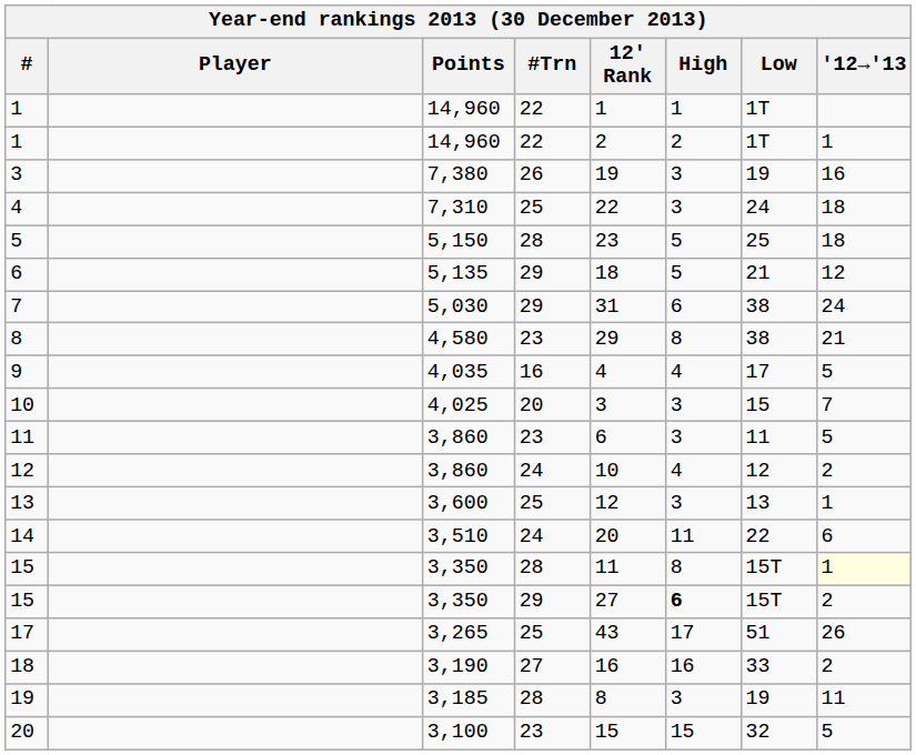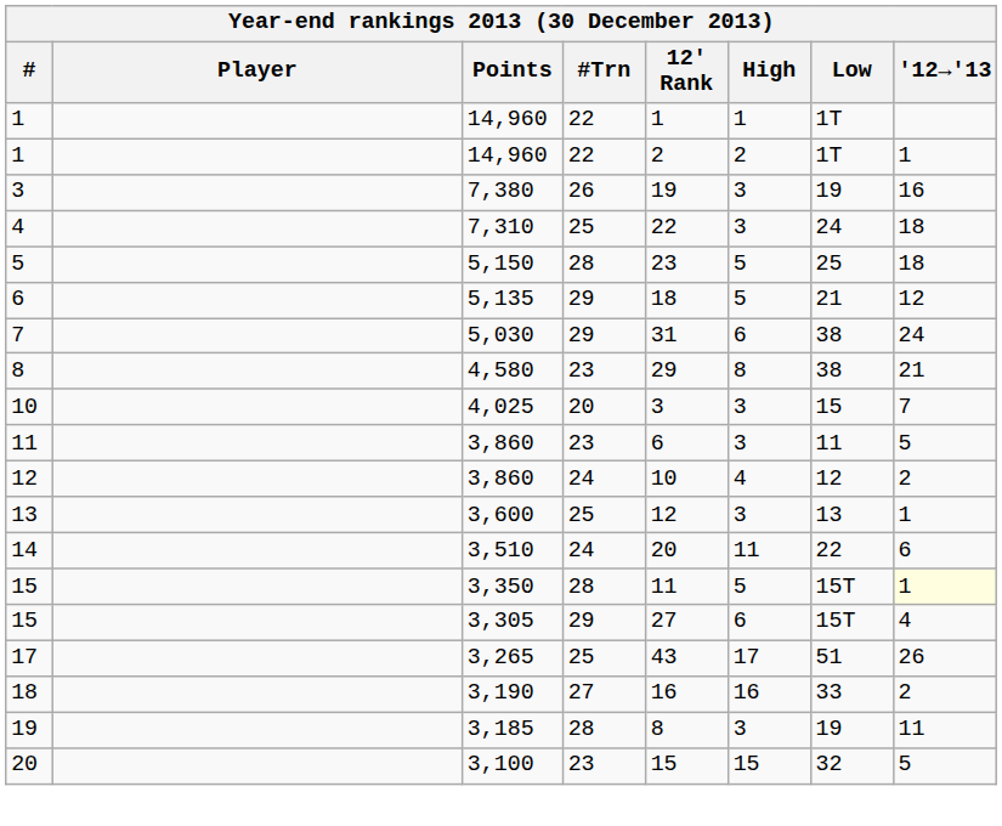 <table class="wikitable" style="font-size:95%">
 <tr>
 <th colspan=8>Year-end rankings 2013 (30 December 2013)</th>
 </tr>
 <tr>
 <th width=20>#</th>
 <th width=222>Player</th>
 <th width=50>Points</th>
 <th width=40>#Trn</th>
 <th width=40>12' Rank</th>
 <th width=40>High</th>
 <th width=40>Low</th>
 <th width=50>'12→'13</th>
 </tr>
 <tr>
 <td>1</td>
 <td align=left></td>
 <td>14,960</td>
 <td>22</td>
 <td>1</td>
 <td>1</td>
 <td>1T</td>
 <td></td>
 </tr>
 <tr>
 <td>1</td>
 <td align=left></td>
 <td>14,960</td>
 <td>22</td>
 <td>2</td>
 <td>2</td>
 <td>1T</td>
 <td> 1</td>
 </tr>
 <tr>
 <td>3</td>
 <td align=left></td>
 <td>7,380</td>
 <td>26</td>
 <td>19</td>
 <td>3</td>
 <td>19</td>
 <td> 16</td>
 </tr>
 <tr>
 <td>4</td>
 <td align=left></td>
 <td>7,310</td>
 <td>25</td>
 <td>22</td>
 <td>3</td>
 <td>24</td>
 <td> 18</td>
 </tr>
 <tr>
 <td>5</td>
 <td align=left></td>
 <td>5,150</td>
 <td>28</td>
 <td>23</td>
 <td>5</td>
 <td>25</td>
 <td> 18</td>
 </tr>
 <tr>
 <td>6</td>
 <td align=left></td>
 <td>5,135</td>
 <td>29</td>
 <td>18</td>
 <td>5</td>
 <td>21</td>
 <td> 12</td>
 </tr>
 <tr>
 <td>7</td>
 <td align=left></td>
 <td>5,030</td>
 <td>29</td>
 <td>31</td>
 <td>6</td>
 <td>38</td>
 <td> 24</td>
 </tr>
 <tr>
 <td>8</td>
 <td align=left></td>
 <td>4,580</td>
 <td>23</td>
 <td>29</td>
 <td>8</td>
 <td>38</td>
 <td> 21</td>
 </tr>
 <tr>
-<td>9</td>
-<td align=left></td>
-<td>4,035</td>
-<td>16</td>
-<td>4</td>
-<td>4</td>
-<td>17</td>
-<td> 5</td>
-</tr>
-<tr>
 <td>10</td>
 <td align=left></td>
 <td>4,025</td>
 <td>20</td>
 <td>3</td>
 <td>3</td>
 <td>15</td>
 <td> 7</td>
 </tr>
 <tr>
 <td>11</td>
 <td align=left></td>
 <td>3,860</td>
 <td>23</td>
 <td>6</td>
 <td>3</td>
 <td>11</td>
 <td> 5</td>
 </tr>
 <tr>
 <td>12</td>
 <td align=left></td>
 <td>3,860</td>
 <td>24</td>
 <td>10</td>
 <td>4</td>
 <td>12</td>
 <td> 2</td>
 </tr>
 <tr>
 <td>13</td>
 <td align=left></td>
 <td>3,600</td>
 <td>25</td>
 <td>12</td>
 <td>3</td>
 <td>13</td>
 <td> 1</td>
 </tr>
 <tr>
 <td>14</td>
 <td align=left></td>
 <td>3,510</td>
 <td>24</td>
 <td>20</td>
 <td>11</td>
 <td>22</td>
 <td> 6</td>
 </tr>
 <tr>
 <td>15</td>
 <td align=left></td>
 <td>3,350</td>
 <td>28</td>
 <td>11</td>
-<td>8</td>
+<td>5</td>
 <td>15T</td>
 <td style="background: lightyellow;"> 1</td>
 </tr>
 <tr>
 <td>15</td>
 <td align=left></td>
-<td>3,350</td>
+<td>3,305</td>
 <td>29</td>
 <td>27</td>
-<td><strong>6</strong></td>
+<td>6</td>
 <td>15T</td>
-<td> 2</td>
+<td> 4</td>
 </tr>
 <tr>
 <td>17</td>
 <td align=left></td>
 <td>3,265</td>
 <td>25</td>
 <td>43</td>
 <td>17</td>
 <td>51</td>
 <td> 26</td>
 </tr>
 <tr>
 <td>18</td>
 <td align=left></td>
 <td>3,190</td>
 <td>27</td>
 <td>16</td>
 <td>16</td>
 <td>33</td>
 <td> 2</td>
 </tr>
 <tr>
 <td>19</td>
 <td align=left></td>
 <td>3,185</td>
 <td>28</td>
 <td>8</td>
 <td>3</td>
 <td>19</td>
 <td> 11</td>
 </tr>
 <tr>
 <td>20</td>
 <td align=left></td>
 <td>3,100</td>
 <td>23</td>
 <td>15</td>
 <td>15</td>
 <td>32</td>
 <td> 5</td>
 </tr>
 </table>
